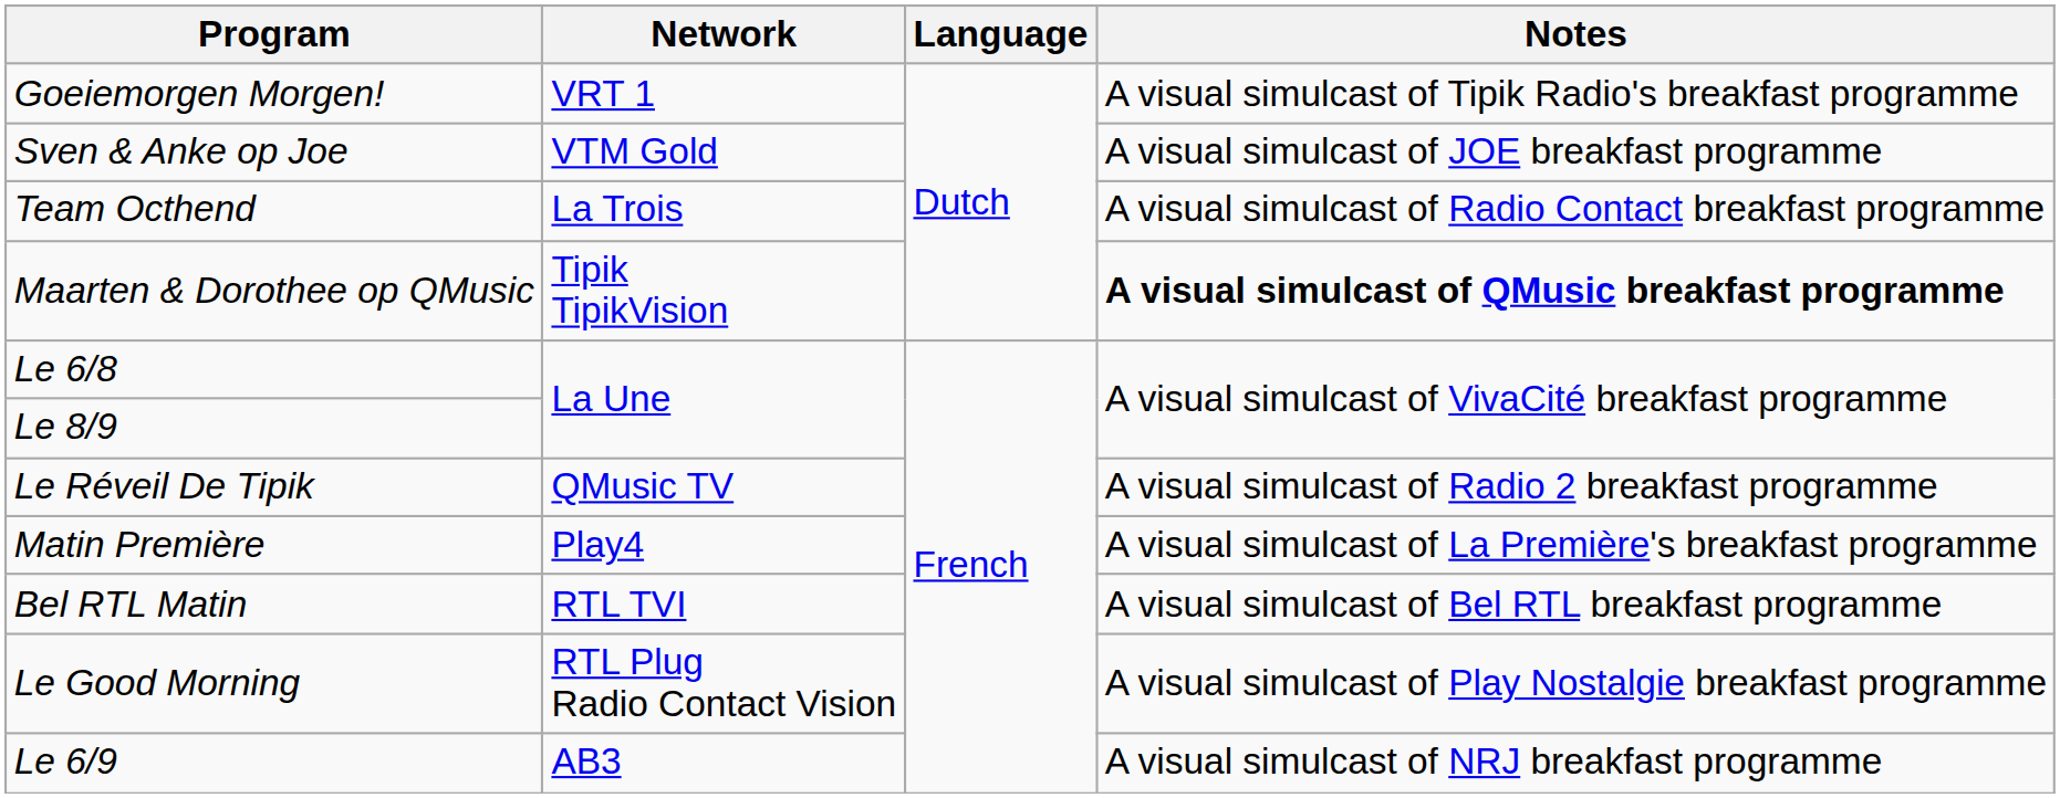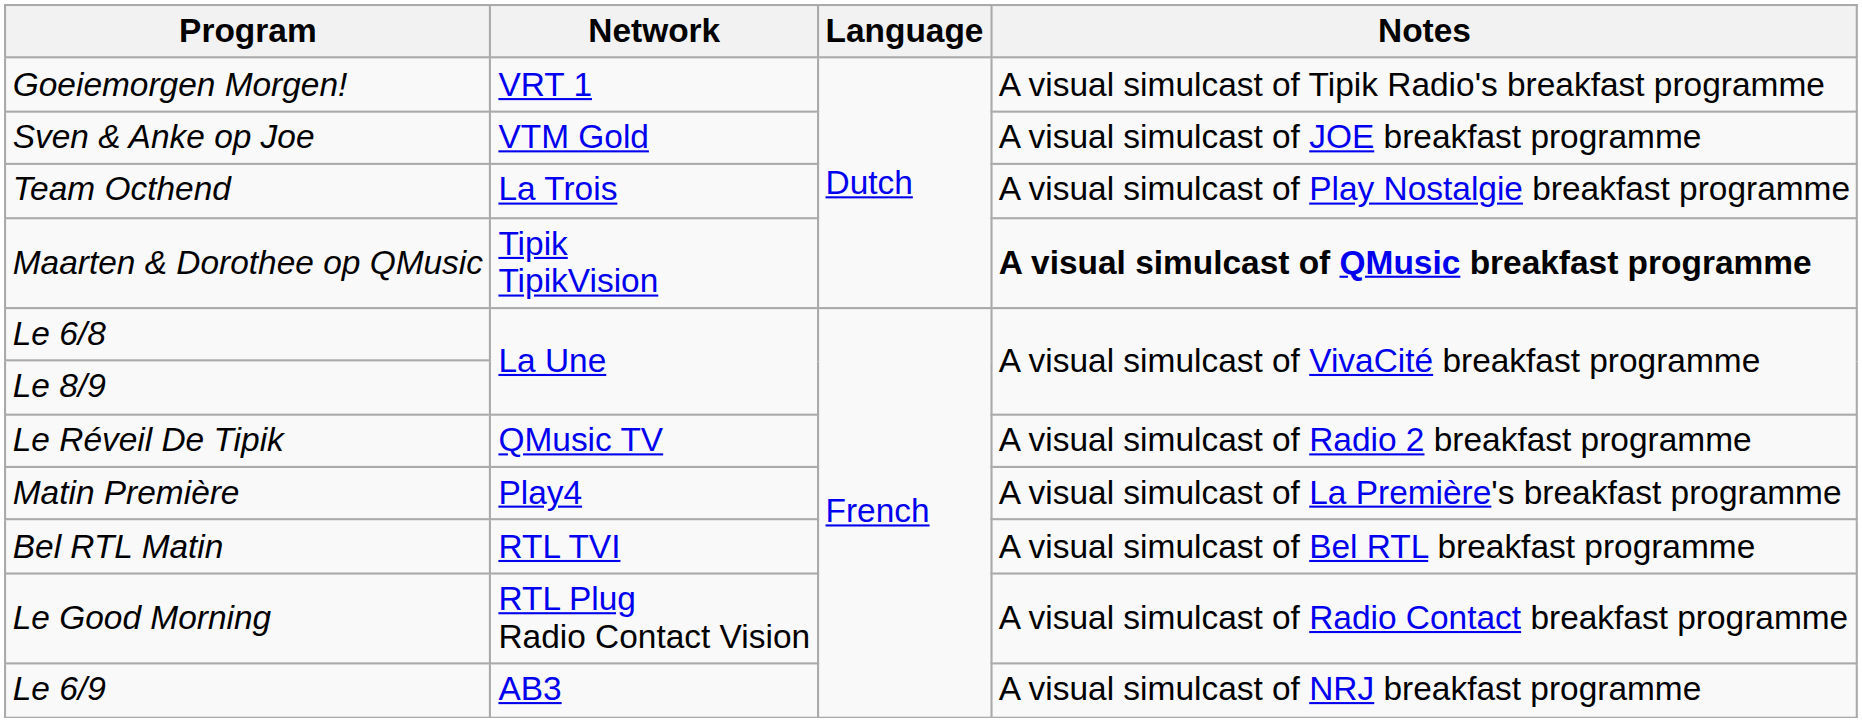 <table class="wikitable">
 <tr>
 <th>Program</th>
 <th>Network</th>
 <th>Language</th>
 <th>Notes</th>
 </tr>
 <tr>
 <td><em>Goeiemorgen Morgen!</em></td>
 <td><a href='#'>VRT 1</a></td>
 <td rowspan="4"><a href='#'>Dutch</a></td>
 <td>A visual simulcast of Tipik Radio's breakfast programme</td>
 </tr>
 <tr>
 <td><em>Sven & Anke op Joe</em></td>
 <td><a href='#'>VTM Gold</a></td>
 <td>A visual simulcast of <a href='#'>JOE</a> breakfast programme</td>
 </tr>
 <tr>
 <td><em>Team Octhend</em></td>
 <td><a href='#'>La Trois</a></td>
-<td>A visual simulcast of <a href='#'>Radio Contact</a> breakfast programme</td>
+<td>A visual simulcast of <a href='#'>Play Nostalgie</a> breakfast programme</td>
 </tr>
 <tr>
 <td><em>Maarten & Dorothee op QMusic</em></td>
 <td><a href='#'>Tipik</a><br><a href='#'>TipikVision</a></td>
 <td><strong>A visual simulcast of <a href='#'>QMusic</a> breakfast programme</strong></td>
 </tr>
 <tr>
 <td><em>Le 6/8</em></td>
 <td rowspan="2"><a href='#'>La Une</a></td>
 <td rowspan="7"><a href='#'>French</a></td>
 <td rowspan="2">A visual simulcast of <a href='#'>VivaCité</a> breakfast programme</td>
 </tr>
 <tr>
 <td><em>Le 8/9</em></td>
 </tr>
 <tr>
 <td><em>Le Réveil De Tipik</em></td>
 <td><a href='#'>QMusic TV</a></td>
 <td>A visual simulcast of <a href='#'>Radio 2</a> breakfast programme</td>
 </tr>
 <tr>
 <td><em>Matin Première</em></td>
 <td><a href='#'>Play4</a></td>
 <td>A visual simulcast of <a href='#'>La Première</a>'s breakfast programme</td>
 </tr>
 <tr>
 <td><em>Bel RTL Matin</em></td>
 <td><a href='#'>RTL TVI</a></td>
 <td>A visual simulcast of <a href='#'>Bel RTL</a> breakfast programme</td>
 </tr>
 <tr>
 <td><em>Le Good Morning</em></td>
 <td><a href='#'>RTL Plug</a><br>Radio Contact Vision</td>
-<td>A visual simulcast of <a href='#'>Play Nostalgie</a> breakfast programme</td>
+<td>A visual simulcast of <a href='#'>Radio Contact</a> breakfast programme</td>
 </tr>
 <tr>
 <td><em>Le 6/9</em></td>
 <td><a href='#'>AB3</a></td>
 <td>A visual simulcast of <a href='#'>NRJ</a> breakfast programme</td>
 </tr>
 </table>
